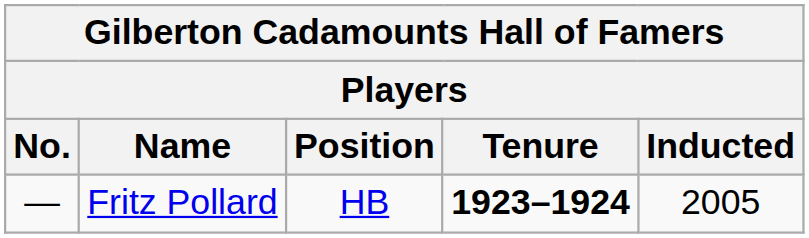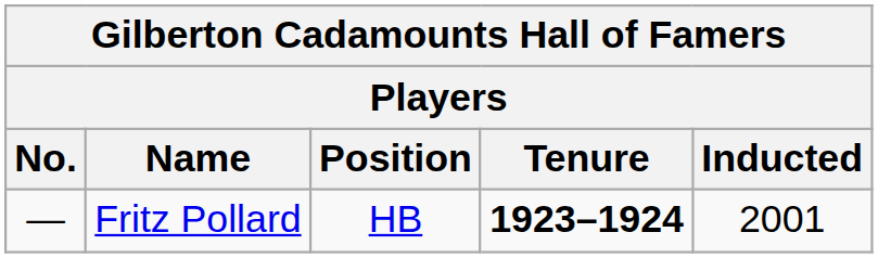 <table class="wikitable" style="text-align:center">
 <tr>
 <th colspan="5">Gilberton Cadamounts Hall of Famers</th>
 </tr>
 <tr>
 <th colspan="5">Players</th>
 </tr>
 <tr>
 <th>No.</th>
 <th>Name</th>
 <th>Position</th>
 <th>Tenure</th>
 <th>Inducted</th>
 </tr>
 <tr>
 <td>—</td>
 <td><a href='#'>Fritz Pollard</a></td>
 <td><a href='#'>HB</a></td>
 <td><strong>1923–1924</strong></td>
-<td>2005</td>
+<td>2001</td>
 </tr>
 </table>
